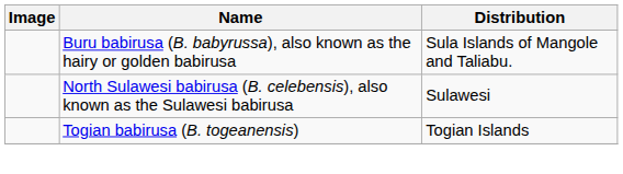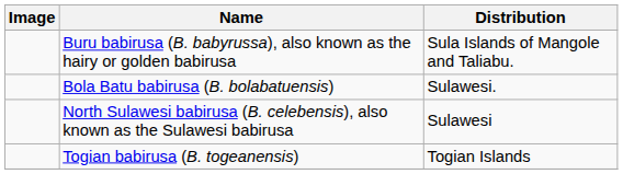 <table class="wikitable">
 <tr>
 <th>Image</th>
 <th>Name</th>
 <th>Distribution</th>
 </tr>
 <tr>
 <td></td>
 <td><a href='#'>Buru babirusa</a> (<em>B. babyrussa</em>), also known as the hairy or golden babirusa</td>
 <td>Sula Islands of Mangole and Taliabu.</td>
+</tr>
+<tr>
+<td></td>
+<td><a href='#'>Bola Batu babirusa</a> (<em>B. bolabatuensis</em>)</td>
+<td>Sulawesi.</td>
 </tr>
 <tr>
 <td></td>
 <td><a href='#'>North Sulawesi babirusa</a> (<em>B. celebensis</em>), also known as the Sulawesi babirusa</td>
 <td>Sulawesi</td>
 </tr>
 <tr>
 <td></td>
 <td><a href='#'>Togian babirusa</a> (<em>B. togeanensis</em>)</td>
 <td>Togian Islands</td>
 </tr>
 <tr>
 </tr>
 </table>
